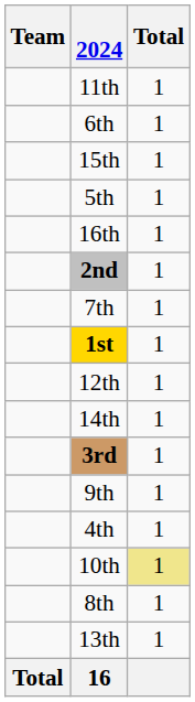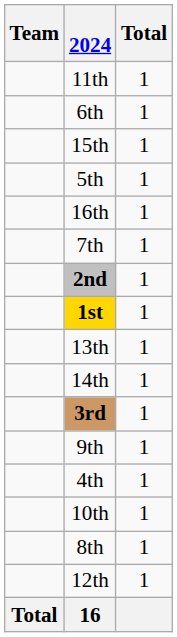 <table class="wikitable" style="text-align:center">
 <tr>
 <th>Team</th>
 <th><br><a href='#'>2024</a></th>
 <th>Total</th>
 </tr>
 <tr>
 <td align=left></td>
 <td>11th</td>
 <td>1</td>
 </tr>
 <tr>
 <td align=left></td>
 <td>6th</td>
 <td>1</td>
 </tr>
 <tr>
 <td align=left></td>
 <td>15th</td>
 <td>1</td>
 </tr>
 <tr>
 <td align=left></td>
 <td>5th</td>
 <td>1</td>
 </tr>
 <tr>
 <td align=left></td>
 <td>16th</td>
 <td>1</td>
 </tr>
 <tr>
 <td align=left></td>
-<td bgcolor=silver><strong>2nd</strong></td>
+<td>7th</td>
 <td>1</td>
 </tr>
 <tr>
 <td align=left></td>
-<td>7th</td>
+<td bgcolor=silver><strong>2nd</strong></td>
 <td>1</td>
 </tr>
 <tr>
 <td align=left></td>
 <td bgcolor=gold><strong>1st</strong></td>
 <td>1</td>
 </tr>
 <tr>
 <td align=left></td>
-<td>12th</td>
+<td>13th</td>
 <td>1</td>
 </tr>
 <tr>
 <td align=left></td>
 <td>14th</td>
 <td>1</td>
 </tr>
 <tr>
 <td align=left></td>
 <td bgcolor=cc9966><strong>3rd</strong></td>
 <td>1</td>
 </tr>
 <tr>
 <td align=left></td>
 <td>9th</td>
 <td>1</td>
 </tr>
 <tr>
 <td align=left></td>
 <td>4th</td>
 <td>1</td>
 </tr>
 <tr>
 <td align=left></td>
 <td>10th</td>
-<td style="background: khaki;">1</td>
+<td>1</td>
 </tr>
 <tr>
 <td align=left></td>
 <td>8th</td>
 <td>1</td>
 </tr>
 <tr>
 <td align=left></td>
-<td>13th</td>
+<td>12th</td>
 <td>1</td>
 </tr>
 <tr>
 <th>Total</th>
 <th>16</th>
 <th></th>
 </tr>
 </table>
